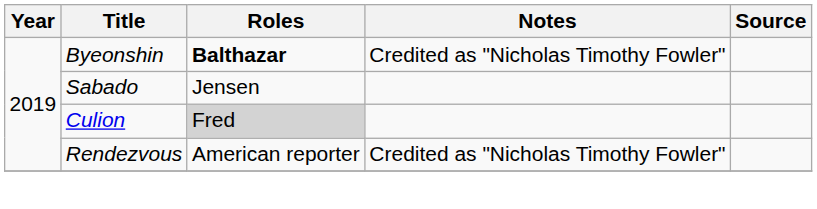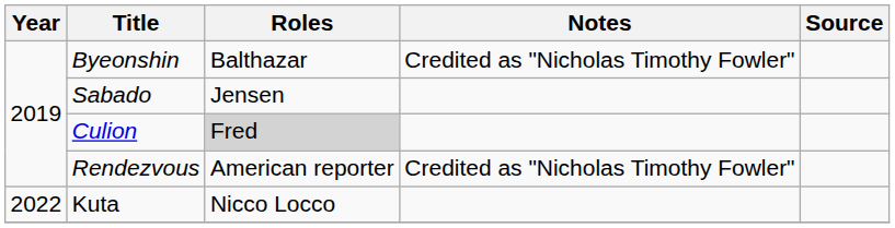 <table class="wikitable sortable" >
 <tr>
 <th>Year</th>
 <th>Title</th>
 <th>Roles</th>
 <th class="unsortable">Notes </th>
 <th class="unsortable">Source </th>
 </tr>
 <tr>
 <td rowspan=4>2019</td>
 <td><em>Byeonshin</em></td>
-<td><strong>Balthazar</strong></td>
+<td>Balthazar</td>
 <td>Credited as "Nicholas Timothy Fowler"</td>
 <td></td>
 </tr>
 <tr>
 <td><em>Sabado</em></td>
 <td>Jensen</td>
 <td></td>
 <td></td>
 </tr>
 <tr>
 <td><em><a href='#'>Culion</a></em></td>
 <td style="background: lightgrey;">Fred</td>
 <td></td>
 <td></td>
 </tr>
 <tr>
 <td><em>Rendezvous</em></td>
 <td>American reporter</td>
 <td>Credited as "Nicholas Timothy Fowler"</td>
 <td></td>
 </tr>
 <tr>
+<td>2022</td>
+<td>Kuta</td>
+<td>Nicco Locco</td>
+<td></td>
+<td></td>
+</tr>
+<tr>
 </tr>
 </table>
